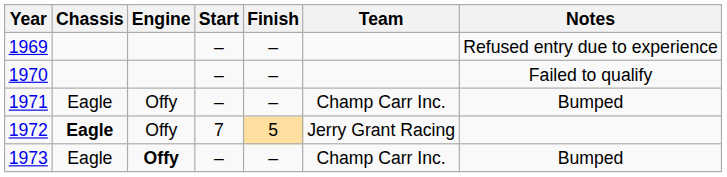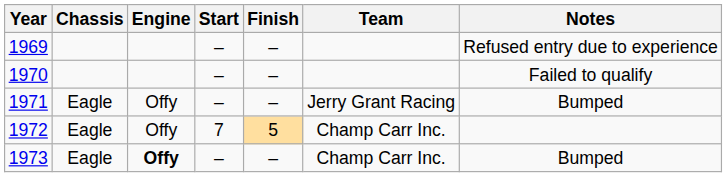 <table class="wikitable" style="text-align:center; font-size:95%">
 <tr>
 <th>Year</th>
 <th>Chassis</th>
 <th>Engine</th>
 <th>Start</th>
 <th>Finish</th>
 <th>Team</th>
 <th>Notes</th>
 </tr>
 <tr>
 <td><a href='#'>1969</a></td>
 <td></td>
 <td></td>
 <td align=center>–</td>
 <td align=center>–</td>
 <td></td>
 <td>Refused entry due to experience</td>
 </tr>
 <tr>
 <td><a href='#'>1970</a></td>
 <td></td>
 <td></td>
 <td align=center>–</td>
 <td align=center>–</td>
 <td></td>
 <td>Failed to qualify</td>
 </tr>
 <tr>
 <td><a href='#'>1971</a></td>
 <td>Eagle</td>
 <td>Offy</td>
 <td align=center>–</td>
 <td align=center>–</td>
-<td>Champ Carr Inc.</td>
+<td>Jerry Grant Racing</td>
 <td>Bumped</td>
 </tr>
 <tr>
 <td><a href='#'>1972</a></td>
-<td><strong>Eagle</strong></td>
+<td>Eagle</td>
 <td>Offy</td>
 <td align=center>7</td>
 <td align=center style="background:#FFDF9F;">5</td>
-<td>Jerry Grant Racing</td>
+<td>Champ Carr Inc.</td>
 </tr>
 <tr>
 <td><a href='#'>1973</a></td>
 <td>Eagle</td>
 <td><strong>Offy</strong></td>
 <td align=center>–</td>
 <td align=center>–</td>
 <td>Champ Carr Inc.</td>
 <td>Bumped</td>
 </tr>
 </table>
